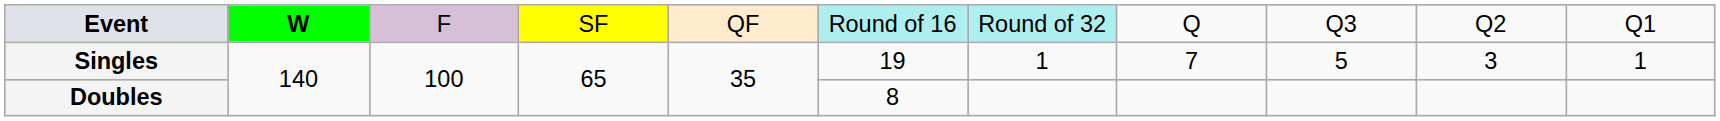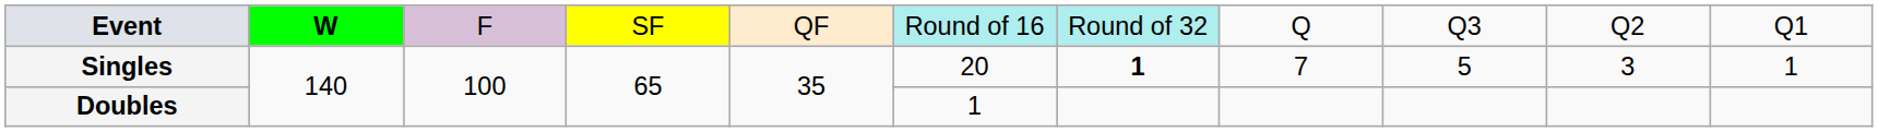 <table class=wikitable style=font-size:90%;text-align:center>
 <tr>
 <td style="width:130px; background:#dfe2e9;"><strong>Event</strong></td>
 <td style="width:80px; background:lime;"><strong>W</strong></td>
 <td style="width:85px; background:thistle;">F</td>
 <td style="width:85px; background:#ff0;">SF</td>
 <td style="width:85px; background:#ffebcd;">QF</td>
 <td style="width:85px; background:#afeeee;">Round of 16</td>
 <td style="width:85px; background:#afeeee;">Round of 32</td>
 <td width=85>Q</td>
 <td width=85>Q3</td>
 <td width=85>Q2</td>
 <td width=85>Q1</td>
 </tr>
 <tr>
 <th style="background:#f4f4f4;">Singles</th>
 <td rowspan=2>140</td>
 <td rowspan=2>100</td>
 <td rowspan=2>65</td>
 <td rowspan=2>35</td>
-<td>19</td>
-<td>1</td>
+<td>20</td>
+<td><strong>1</strong></td>
 <td>7</td>
 <td>5</td>
 <td>3</td>
 <td>1</td>
 </tr>
 <tr>
 <th style="background:#f4f4f4;">Doubles</th>
-<td>8</td>
+<td>1</td>
 <td></td>
 <td></td>
 <td></td>
 <td></td>
 <td></td>
 </tr>
 </table>
